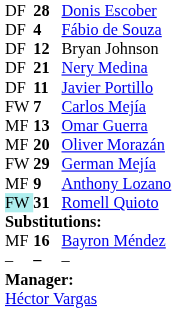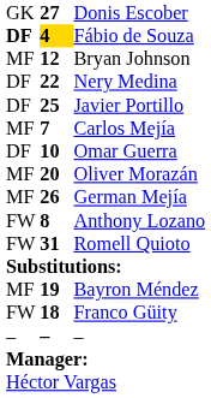 <table style = "font-size: 90%" cellspacing = "0" cellpadding = "0">
 <tr>
 <td colspan = 4></td>
 </tr>
 <tr>
 <th style="width:25px;"></th>
 <th style="width:25px;"></th>
 </tr>
 <tr>
-<td>DF</td>
-<td><strong>28</strong></td>
+<td>GK</td>
+<td><strong>27</strong></td>
 <td> <a href='#'>Donis Escober</a></td>
 </tr>
 <tr>
-<td>DF</td>
-<td><strong>4</strong></td>
+<td><strong>DF</strong></td>
+<td style="background: gold;"><strong>4</strong></td>
 <td> <a href='#'>Fábio de Souza</a></td>
 </tr>
 <tr>
-<td>DF</td>
+<td>MF</td>
 <td><strong>12</strong></td>
 <td> Bryan Johnson</td>
 </tr>
 <tr>
 <td>DF</td>
-<td><strong>21</strong></td>
+<td><strong>22</strong></td>
 <td> <a href='#'>Nery Medina</a></td>
 </tr>
 <tr>
 <td>DF</td>
-<td><strong>11</strong></td>
+<td><strong>25</strong></td>
 <td> <a href='#'>Javier Portillo</a></td>
 </tr>
 <tr>
-<td>FW</td>
+<td>MF</td>
 <td><strong>7</strong></td>
 <td> <a href='#'>Carlos Mejía</a></td>
 <td></td>
 <td></td>
 </tr>
 <tr>
-<td>MF</td>
-<td><strong>13</strong></td>
+<td>DF</td>
+<td><strong>10</strong></td>
 <td> <a href='#'>Omar Guerra</a></td>
 </tr>
 <tr>
 <td>MF</td>
 <td><strong>20</strong></td>
 <td> <a href='#'>Oliver Morazán</a></td>
 </tr>
 <tr>
-<td>FW</td>
-<td><strong>29</strong></td>
+<td>MF</td>
+<td><strong>26</strong></td>
 <td> <a href='#'>German Mejía</a></td>
 <td></td>
 <td></td>
 </tr>
 <tr>
-<td>MF</td>
-<td><strong>9</strong></td>
+<td>FW</td>
+<td><strong>8</strong></td>
 <td> <a href='#'>Anthony Lozano</a></td>
 </tr>
 <tr>
-<td style="background: paleturquoise;">FW</td>
+<td>FW</td>
 <td><strong>31</strong></td>
 <td> <a href='#'>Romell Quioto</a></td>
 </tr>
 <tr>
 <td colspan = 3><strong>Substitutions:</strong></td>
 </tr>
 <tr>
 <td>MF</td>
-<td><strong>16</strong></td>
+<td><strong>19</strong></td>
 <td> <a href='#'>Bayron Méndez</a></td>
+<td></td>
+<td></td>
+</tr>
+<tr>
+<td>FW</td>
+<td><strong>18</strong></td>
+<td> <a href='#'>Franco Güity</a></td>
 <td></td>
 <td></td>
 </tr>
 <tr>
 <td>–</td>
 <td><strong>–</strong></td>
 <td> –</td>
 </tr>
 <tr>
 <td colspan = 3><strong>Manager:</strong></td>
 </tr>
 <tr>
 <td colspan = 3> <a href='#'>Héctor Vargas</a></td>
 </tr>
 </table>
